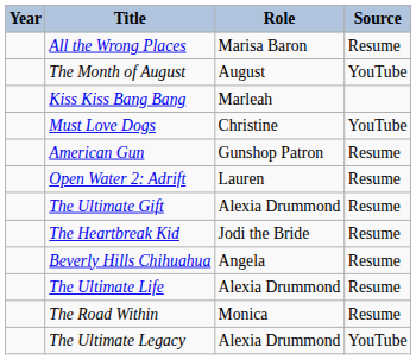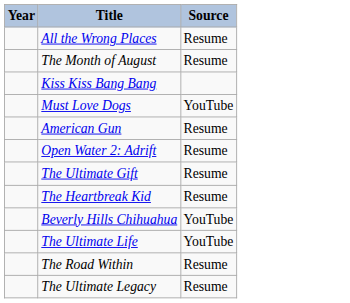 <table class="wikitable sortable plainrowheaders" style="width=95%;  font-size: 95%;">
 <tr>
 <th style="background:#b0c4de;">Year</th>
 <th style="background:#b0c4de;">Title</th>
-<th style="background:#b0c4de;">Role</th>
 <th style="background:#b0c4de;" class="unsortable">Source</th>
 </tr>
 <tr>
 <td></td>
 <td><em><a href='#'>All the Wrong Places</a></em></td>
-<td>Marisa Baron</td>
 <td>Resume</td>
 </tr>
 <tr>
 <td></td>
 <td><em>The Month of August</em></td>
-<td>August</td>
-<td>YouTube</td>
+<td>Resume</td>
 </tr>
 <tr>
 <td></td>
 <td><em><a href='#'>Kiss Kiss Bang Bang</a></em></td>
-<td>Marleah</td>
 <td></td>
 </tr>
 <tr>
 <td></td>
 <td><em><a href='#'>Must Love Dogs</a></em></td>
-<td>Christine</td>
 <td>YouTube</td>
 </tr>
 <tr>
 <td></td>
 <td><em><a href='#'>American Gun</a></em></td>
-<td>Gunshop Patron</td>
 <td>Resume</td>
 </tr>
 <tr>
 <td></td>
 <td><em><a href='#'>Open Water 2: Adrift</a></em></td>
-<td>Lauren</td>
 <td>Resume</td>
 </tr>
 <tr>
 <td></td>
 <td><em><a href='#'>The Ultimate Gift</a></em></td>
-<td>Alexia Drummond</td>
 <td>Resume</td>
 </tr>
 <tr>
 <td></td>
 <td><em><a href='#'>The Heartbreak Kid</a></em></td>
-<td>Jodi the Bride</td>
 <td>Resume</td>
 </tr>
 <tr>
 <td></td>
 <td><em><a href='#'>Beverly Hills Chihuahua</a></em></td>
-<td>Angela</td>
-<td>Resume</td>
+<td>YouTube</td>
 </tr>
 <tr>
 <td></td>
 <td><em><a href='#'>The Ultimate Life</a></em></td>
-<td>Alexia Drummond</td>
-<td>Resume</td>
+<td>YouTube</td>
 </tr>
 <tr>
 <td></td>
 <td><em>The Road Within</em></td>
-<td>Monica</td>
 <td>Resume</td>
 </tr>
 <tr>
 <td></td>
 <td><em>The Ultimate Legacy</em></td>
-<td>Alexia Drummond</td>
-<td>YouTube</td>
+<td>Resume</td>
 </tr>
 </table>
